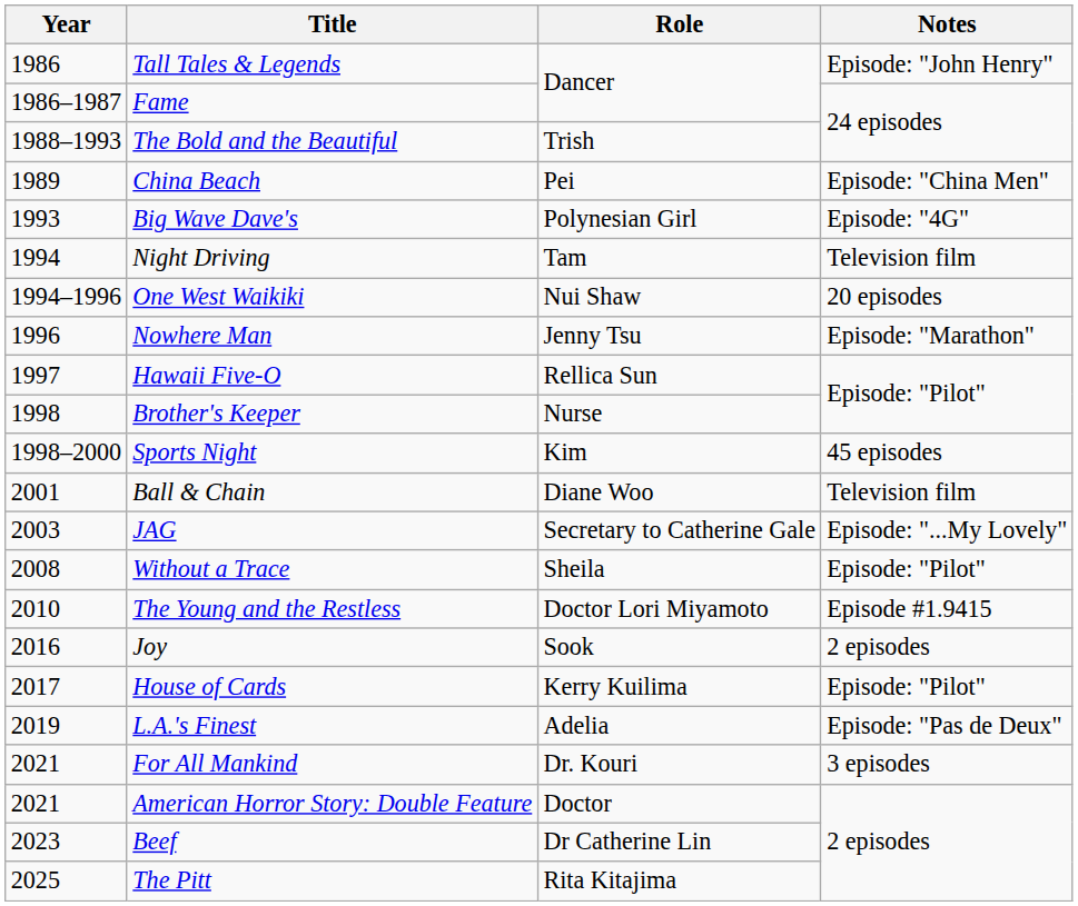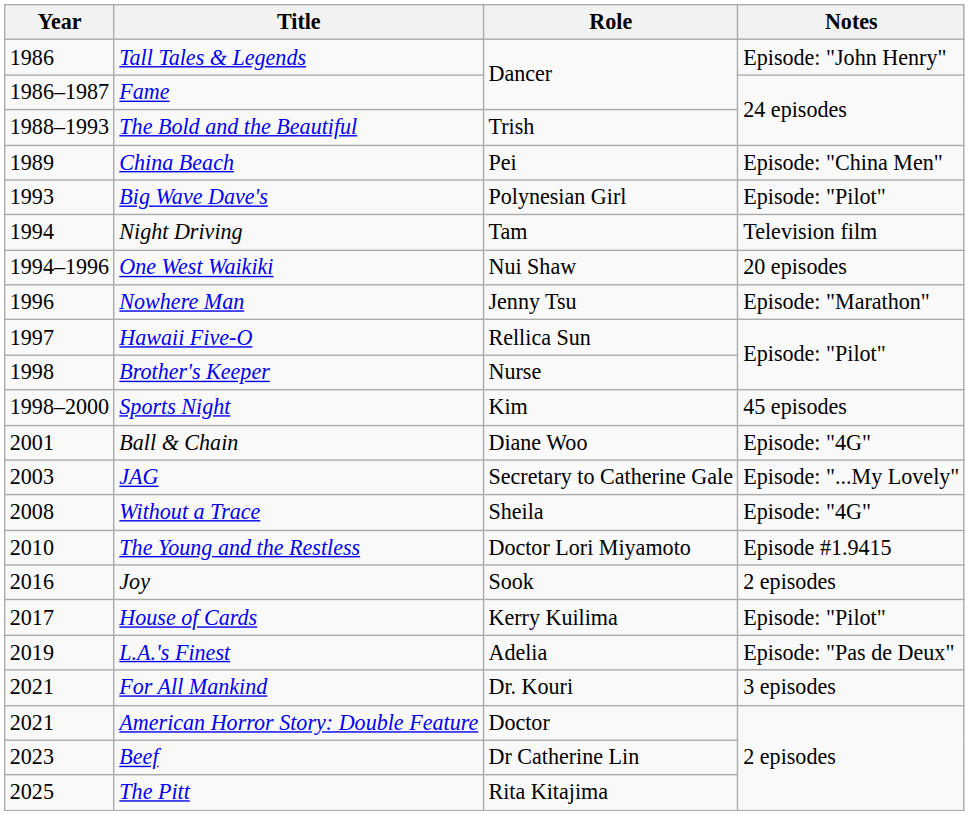 <table class="wikitable sortable">
 <tr>
 <th>Year</th>
 <th>Title</th>
 <th>Role</th>
 <th>Notes</th>
 </tr>
 <tr>
 <td>1986</td>
 <td><em><a href='#'>Tall Tales & Legends</a></em></td>
 <td rowspan="2">Dancer</td>
 <td>Episode: "John Henry"</td>
 </tr>
 <tr>
 <td>1986–1987</td>
 <td><a href='#'><em>Fame</em></a></td>
 <td rowspan="2">24 episodes</td>
 </tr>
 <tr>
 <td>1988–1993</td>
 <td><em><a href='#'>The Bold and the Beautiful</a></em></td>
 <td>Trish</td>
 </tr>
 <tr>
 <td>1989</td>
 <td><em><a href='#'>China Beach</a></em></td>
 <td>Pei</td>
 <td>Episode: "China Men"</td>
 </tr>
 <tr>
 <td>1993</td>
 <td><em><a href='#'>Big Wave Dave's</a></em></td>
 <td>Polynesian Girl</td>
-<td>Episode: "4G"</td>
+<td>Episode: "Pilot"</td>
 </tr>
 <tr>
 <td>1994</td>
 <td><em>Night Driving</em></td>
 <td>Tam</td>
 <td>Television film</td>
 </tr>
 <tr>
 <td>1994–1996</td>
 <td><em><a href='#'>One West Waikiki</a></em></td>
 <td>Nui Shaw</td>
 <td>20 episodes</td>
 </tr>
 <tr>
 <td>1996</td>
 <td><a href='#'><em>Nowhere Man</em></a></td>
 <td>Jenny Tsu</td>
 <td>Episode: "Marathon"</td>
 </tr>
 <tr>
 <td>1997</td>
 <td><a href='#'><em>Hawaii Five-O</em></a></td>
 <td>Rellica Sun</td>
 <td rowspan="2">Episode: "Pilot"</td>
 </tr>
 <tr>
 <td>1998</td>
 <td><a href='#'><em>Brother's Keeper</em></a></td>
 <td>Nurse</td>
 </tr>
 <tr>
 <td>1998–2000</td>
 <td><em><a href='#'>Sports Night</a></em></td>
 <td>Kim</td>
 <td>45 episodes</td>
 </tr>
 <tr>
 <td>2001</td>
 <td><em>Ball & Chain</em></td>
 <td>Diane Woo</td>
-<td>Television film</td>
+<td>Episode: "4G"</td>
 </tr>
 <tr>
 <td>2003</td>
 <td><a href='#'><em>JAG</em></a></td>
 <td>Secretary to Catherine Gale</td>
 <td>Episode: "...My Lovely"</td>
 </tr>
 <tr>
 <td>2008</td>
 <td><em><a href='#'>Without a Trace</a></em></td>
 <td>Sheila</td>
-<td>Episode: "Pilot"</td>
+<td>Episode: "4G"</td>
 </tr>
 <tr>
 <td>2010</td>
 <td><em><a href='#'>The Young and the Restless</a></em></td>
 <td>Doctor Lori Miyamoto</td>
 <td>Episode #1.9415</td>
 </tr>
 <tr>
 <td>2016</td>
 <td><em>Joy</em></td>
 <td>Sook</td>
 <td>2 episodes</td>
 </tr>
 <tr>
 <td>2017</td>
 <td><a href='#'><em>House of Cards</em></a></td>
 <td>Kerry Kuilima</td>
 <td>Episode: "Pilot"</td>
 </tr>
 <tr>
 <td>2019</td>
 <td><em><a href='#'>L.A.'s Finest</a></em></td>
 <td>Adelia</td>
 <td>Episode: "Pas de Deux"</td>
 </tr>
 <tr>
 <td>2021</td>
 <td><a href='#'><em>For All Mankind</em></a></td>
 <td>Dr. Kouri</td>
 <td>3 episodes</td>
 </tr>
 <tr>
 <td>2021</td>
 <td><em><a href='#'>American Horror Story: Double Feature</a></em></td>
 <td>Doctor</td>
 <td rowspan=3>2 episodes</td>
 </tr>
 <tr>
 <td>2023</td>
 <td><em><a href='#'>Beef</a></em></td>
 <td>Dr Catherine Lin</td>
 </tr>
 <tr>
 <td>2025</td>
 <td><em><a href='#'>The Pitt</a></em></td>
 <td>Rita Kitajima</td>
 </tr>
 </table>
